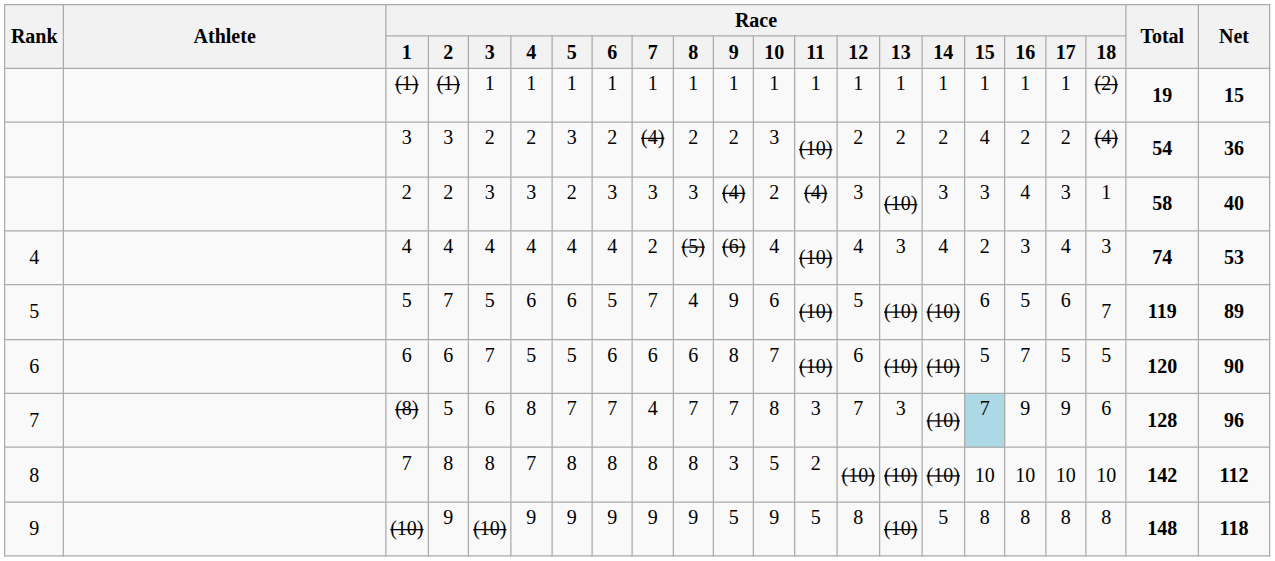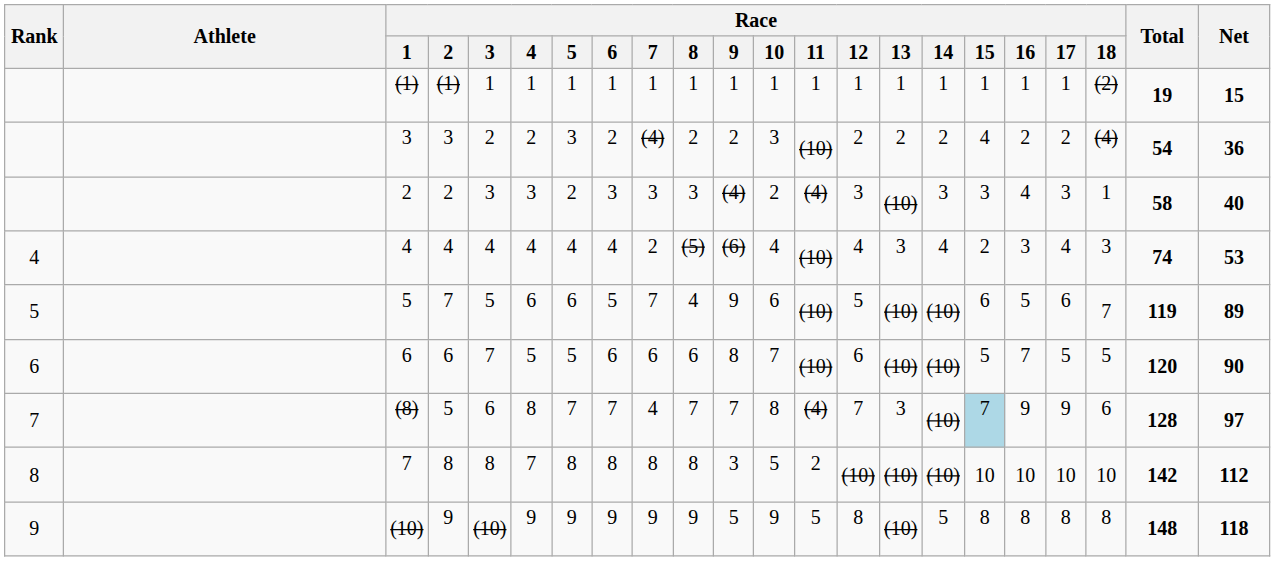 <table | class="wikitable" style="text-align:center">
 <tr>
 <th rowspan="2" width=40>Rank</th>
 <th rowspan="2" width=250>Athlete</th>
 <th colspan="18">Race</th>
 <th rowspan="2" width=50>Total</th>
 <th rowspan="2" width=50>Net</th>
 </tr>
 <tr>
 <th width=25>1</th>
 <th width=25>2</th>
 <th width=25>3</th>
 <th width=25>4</th>
 <th width=25>5</th>
 <th width=25>6</th>
 <th width=25>7</th>
 <th width=25>8</th>
 <th width=25>9</th>
 <th width=25>10</th>
 <th width=25>11</th>
 <th width=25>12</th>
 <th width=25>13</th>
 <th width=25>14</th>
 <th width=25>15</th>
 <th width=25>16</th>
 <th width=25>17</th>
 <th width=25>18</th>
 </tr>
 <tr>
 <td></td>
 <td align=left></td>
 <td><s>(1)</s><br> </td>
 <td><s>(1)</s><br> </td>
 <td>1<br> </td>
 <td>1<br> </td>
 <td>1<br> </td>
 <td>1<br> </td>
 <td>1<br> </td>
 <td>1<br> </td>
 <td>1<br> </td>
 <td>1<br> </td>
 <td>1<br> </td>
 <td>1<br> </td>
 <td>1<br> </td>
 <td>1<br> </td>
 <td>1<br> </td>
 <td>1<br> </td>
 <td>1<br> </td>
 <td><s>(2)</s><br> </td>
 <td><strong>19</strong></td>
 <td><strong>15</strong></td>
 </tr>
 <tr>
 <td></td>
 <td align=left></td>
 <td>3<br> </td>
 <td>3<br> </td>
 <td>2<br> </td>
 <td>2<br> </td>
 <td>3<br> </td>
 <td>2<br> </td>
 <td><s>(4)</s><br> </td>
 <td>2<br> </td>
 <td>2<br> </td>
 <td>3<br> </td>
 <td><s>(10)</s><br></td>
 <td>2<br> </td>
 <td>2<br> </td>
 <td>2<br> </td>
 <td>4<br> </td>
 <td>2<br> </td>
 <td>2<br> </td>
 <td><s>(4)</s><br> </td>
 <td><strong>54</strong></td>
 <td><strong>36</strong></td>
 </tr>
 <tr>
 <td></td>
 <td align=left></td>
 <td>2<br> </td>
 <td>2<br> </td>
 <td>3<br> </td>
 <td>3<br> </td>
 <td>2<br> </td>
 <td>3<br> </td>
 <td>3<br> </td>
 <td>3<br> </td>
 <td><s>(4)</s><br> </td>
 <td>2<br> </td>
 <td><s>(4)</s><br> </td>
 <td>3<br> </td>
 <td><s>(10)</s><br></td>
 <td>3<br> </td>
 <td>3<br> </td>
 <td>4<br> </td>
 <td>3<br> </td>
 <td>1<br> </td>
 <td><strong>58</strong></td>
 <td><strong>40</strong></td>
 </tr>
 <tr>
 <td>4</td>
 <td align=left></td>
 <td>4<br> </td>
 <td>4<br> </td>
 <td>4<br> </td>
 <td>4<br> </td>
 <td>4<br> </td>
 <td>4<br> </td>
 <td>2<br> </td>
 <td><s>(5)</s><br> </td>
 <td><s>(6)</s><br> </td>
 <td>4<br> </td>
 <td><s>(10)</s><br></td>
 <td>4<br> </td>
 <td>3<br> </td>
 <td>4<br> </td>
 <td>2<br> </td>
 <td>3<br> </td>
 <td>4<br> </td>
 <td>3<br> </td>
 <td><strong>74</strong></td>
 <td><strong>53</strong></td>
 </tr>
 <tr>
 <td>5</td>
 <td align=left></td>
 <td>5<br> </td>
 <td>7<br> </td>
 <td>5<br> </td>
 <td>6<br> </td>
 <td>6<br> </td>
 <td>5<br> </td>
 <td>7<br> </td>
 <td>4<br> </td>
 <td>9<br> </td>
 <td>6<br> </td>
 <td><s>(10)</s><br></td>
 <td>5<br> </td>
 <td><s>(10)</s><br></td>
 <td><s>(10)</s><br></td>
 <td>6<br> </td>
 <td>5<br> </td>
 <td>6<br> </td>
 <td>7</td>
 <td><strong>119</strong></td>
 <td><strong>89</strong></td>
 </tr>
 <tr>
 <td>6</td>
 <td align=left></td>
 <td>6<br> </td>
 <td>6<br> </td>
 <td>7<br> </td>
 <td>5<br> </td>
 <td>5<br> </td>
 <td>6<br> </td>
 <td>6<br> </td>
 <td>6<br> </td>
 <td>8<br> </td>
 <td>7<br> </td>
 <td><s>(10)</s><br></td>
 <td>6<br> </td>
 <td><s>(10)</s><br></td>
 <td><s>(10)</s><br></td>
 <td>5<br> </td>
 <td>7<br> </td>
 <td>5<br> </td>
 <td>5<br> </td>
 <td><strong>120</strong></td>
 <td><strong>90</strong></td>
 </tr>
 <tr>
 <td>7</td>
 <td align=left></td>
 <td><s>(8)</s><br> </td>
 <td>5<br> </td>
 <td>6<br> </td>
 <td>8<br> </td>
 <td>7<br> </td>
 <td>7<br> </td>
 <td>4<br> </td>
 <td>7<br> </td>
 <td>7<br> </td>
 <td>8<br> </td>
-<td>3<br> </td>
+<td><s>(4)</s><br> </td>
 <td>7<br> </td>
 <td>3<br> </td>
 <td><s>(10)</s><br></td>
 <td style="background: lightblue;">7<br> </td>
 <td>9<br> </td>
 <td>9<br> </td>
 <td>6<br> </td>
 <td><strong>128</strong></td>
-<td><strong>96</strong></td>
+<td><strong>97</strong></td>
 </tr>
 <tr>
 <td>8</td>
 <td align=left></td>
 <td>7<br> </td>
 <td>8<br> </td>
 <td>8<br> </td>
 <td>7<br> </td>
 <td>8<br> </td>
 <td>8<br> </td>
 <td>8<br> </td>
 <td>8<br> </td>
 <td>3<br> </td>
 <td>5<br> </td>
 <td>2<br> </td>
 <td><s>(10)</s><br></td>
 <td><s>(10)</s><br></td>
 <td><s>(10)</s><br></td>
 <td>10<br></td>
 <td>10<br></td>
 <td>10<br></td>
 <td>10<br></td>
 <td><strong>142</strong></td>
 <td><strong>112</strong></td>
 </tr>
 <tr>
 <td>9</td>
 <td align=left></td>
 <td><s>(10)</s><br></td>
 <td>9<br> </td>
 <td><s>(10)</s><br></td>
 <td>9<br> </td>
 <td>9<br> </td>
 <td>9<br> </td>
 <td>9<br> </td>
 <td>9<br> </td>
 <td>5<br> </td>
 <td>9<br> </td>
 <td>5<br> </td>
 <td>8<br> </td>
 <td><s>(10)</s><br></td>
 <td>5<br> </td>
 <td>8<br> </td>
 <td>8<br> </td>
 <td>8<br> </td>
 <td>8<br> </td>
 <td><strong>148</strong></td>
 <td><strong>118</strong></td>
 </tr>
 </table>
